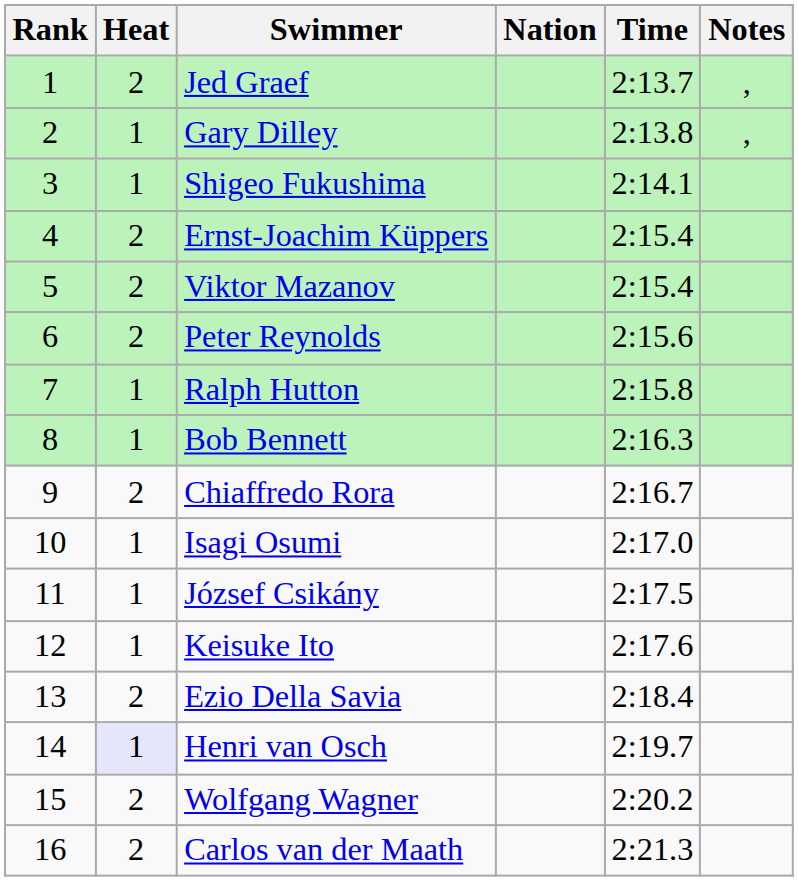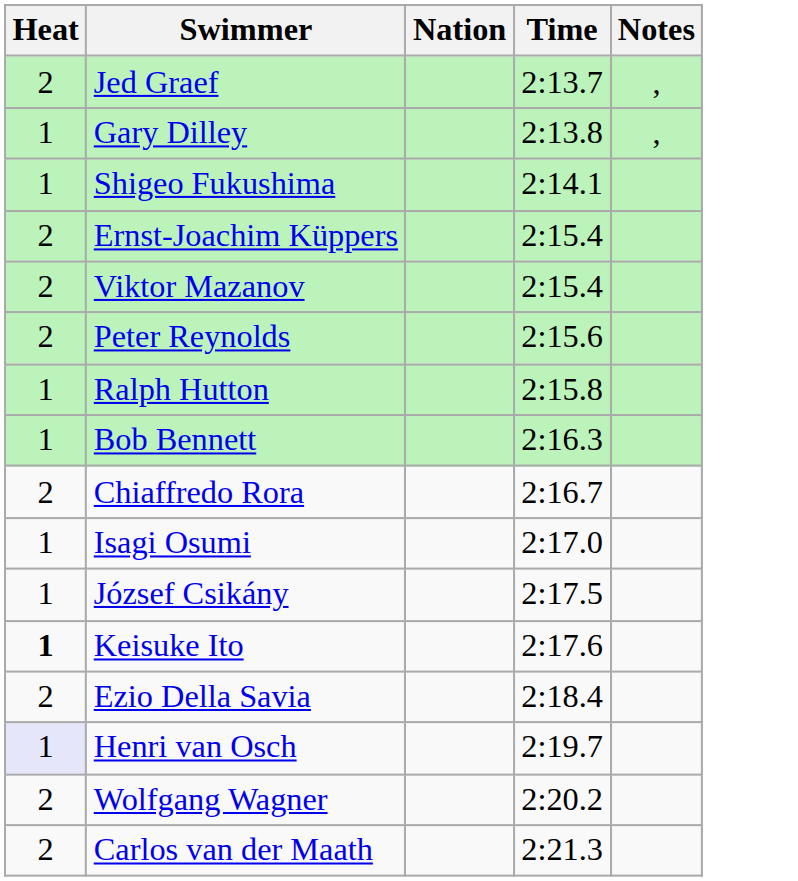 <table class="wikitable sortable" style="text-align:center">
 <tr>
-<th>Rank</th>
 <th>Heat</th>
 <th>Swimmer</th>
 <th>Nation</th>
 <th>Time</th>
 <th>Notes</th>
 </tr>
 <tr bgcolor=bbf3bb>
-<td>1</td>
 <td>2</td>
 <td align=left><a href='#'>Jed Graef</a></td>
 <td align=left></td>
 <td>2:13.7</td>
 <td>, </td>
 </tr>
 <tr bgcolor=bbf3bb>
-<td>2</td>
 <td>1</td>
 <td align=left><a href='#'>Gary Dilley</a></td>
 <td align=left></td>
 <td>2:13.8</td>
 <td>, </td>
 </tr>
 <tr bgcolor=bbf3bb>
-<td>3</td>
 <td>1</td>
 <td align=left><a href='#'>Shigeo Fukushima</a></td>
 <td align=left></td>
 <td>2:14.1</td>
 <td></td>
 </tr>
 <tr bgcolor=bbf3bb>
-<td>4</td>
 <td>2</td>
 <td align=left><a href='#'>Ernst-Joachim Küppers</a></td>
 <td align=left></td>
 <td>2:15.4</td>
 <td></td>
 </tr>
 <tr bgcolor=bbf3bb>
-<td>5</td>
 <td>2</td>
 <td align=left><a href='#'>Viktor Mazanov</a></td>
 <td align=left></td>
 <td>2:15.4</td>
 <td></td>
 </tr>
 <tr bgcolor=bbf3bb>
-<td>6</td>
 <td>2</td>
 <td align=left><a href='#'>Peter Reynolds</a></td>
 <td align=left></td>
 <td>2:15.6</td>
 <td></td>
 </tr>
 <tr bgcolor=bbf3bb>
-<td>7</td>
 <td>1</td>
 <td align=left><a href='#'>Ralph Hutton</a></td>
 <td align=left></td>
 <td>2:15.8</td>
 <td></td>
 </tr>
 <tr bgcolor=bbf3bb>
-<td>8</td>
 <td>1</td>
 <td align=left><a href='#'>Bob Bennett</a></td>
 <td align=left></td>
 <td>2:16.3</td>
 <td></td>
 </tr>
 <tr>
-<td>9</td>
 <td>2</td>
 <td align=left><a href='#'>Chiaffredo Rora</a></td>
 <td align=left></td>
 <td>2:16.7</td>
 <td></td>
 </tr>
 <tr>
-<td>10</td>
 <td>1</td>
 <td align=left><a href='#'>Isagi Osumi</a></td>
 <td align=left></td>
 <td>2:17.0</td>
 <td></td>
 </tr>
 <tr>
-<td>11</td>
 <td>1</td>
 <td align=left><a href='#'>József Csikány</a></td>
 <td align=left></td>
 <td>2:17.5</td>
 <td></td>
 </tr>
 <tr>
-<td>12</td>
-<td>1</td>
+<td><strong>1</strong></td>
 <td align=left><a href='#'>Keisuke Ito</a></td>
 <td align=left></td>
 <td>2:17.6</td>
 <td></td>
 </tr>
 <tr>
-<td>13</td>
 <td>2</td>
 <td align=left><a href='#'>Ezio Della Savia</a></td>
 <td align=left></td>
 <td>2:18.4</td>
 <td></td>
 </tr>
 <tr>
-<td>14</td>
 <td style="background: lavender;">1</td>
 <td align=left><a href='#'>Henri van Osch</a></td>
 <td align=left></td>
 <td>2:19.7</td>
 <td></td>
 </tr>
 <tr>
-<td>15</td>
 <td>2</td>
 <td align=left><a href='#'>Wolfgang Wagner</a></td>
 <td align=left></td>
 <td>2:20.2</td>
 <td></td>
 </tr>
 <tr>
-<td>16</td>
 <td>2</td>
 <td align=left><a href='#'>Carlos van der Maath</a></td>
 <td align=left></td>
 <td>2:21.3</td>
 <td></td>
 </tr>
 </table>
